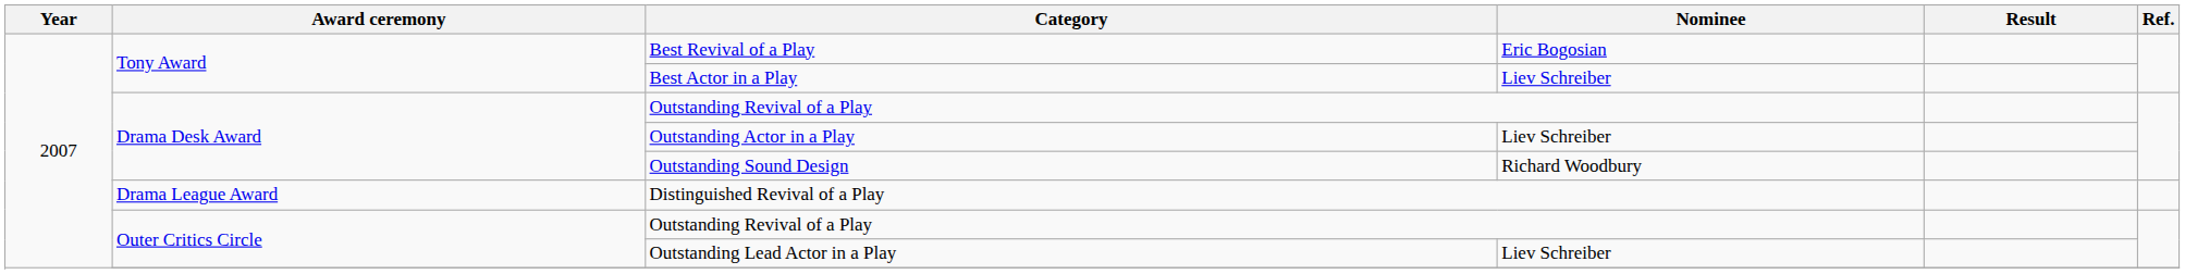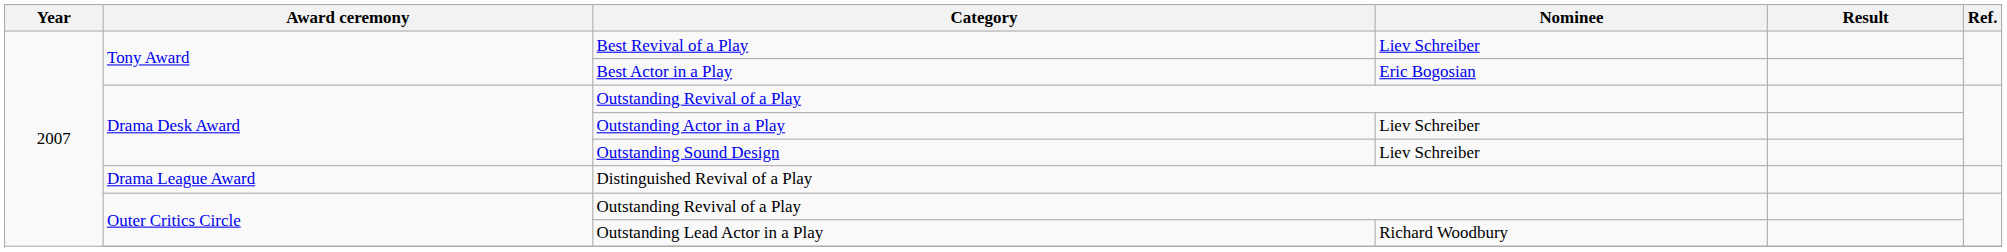 <table class="wikitable" width="95%">
 <tr>
 <th width="5%">Year</th>
 <th width="25%">Award ceremony</th>
 <th width="40%">Category</th>
 <th width="20%">Nominee</th>
 <th width="10%">Result</th>
 <th class=unsortable>Ref.</th>
 </tr>
 <tr>
 <td rowspan="18" align="center">2007</td>
 <td rowspan="2"><a href='#'>Tony Award</a></td>
 <td><a href='#'>Best Revival of a Play</a></td>
-<td><a href='#'>Eric Bogosian</a></td>
+<td><a href='#'>Liev Schreiber</a></td>
 <td></td>
 <td rowspan=2></td>
 </tr>
 <tr>
 <td><a href='#'>Best Actor in a Play</a></td>
-<td><a href='#'>Liev Schreiber</a></td>
+<td><a href='#'>Eric Bogosian</a></td>
 <td></td>
 </tr>
 <tr>
 <td rowspan=3><a href='#'>Drama Desk Award</a></td>
 <td colspan=2><a href='#'>Outstanding Revival of a Play</a></td>
 <td></td>
 <td rowspan=3></td>
 </tr>
 <tr>
 <td><a href='#'>Outstanding Actor in a Play</a></td>
 <td>Liev Schreiber</td>
 <td></td>
 </tr>
 <tr>
 <td><a href='#'>Outstanding Sound Design</a></td>
-<td>Richard Woodbury</td>
+<td>Liev Schreiber</td>
 <td></td>
 </tr>
 <tr>
 <td><a href='#'>Drama League Award</a></td>
 <td colspan=2>Distinguished Revival of a Play</td>
 <td></td>
 <td></td>
 </tr>
 <tr>
 <td rowspan=2><a href='#'>Outer Critics Circle</a></td>
 <td colspan=2>Outstanding Revival of a Play</td>
 <td></td>
 <td rowspan=2></td>
 </tr>
 <tr>
 <td>Outstanding Lead Actor in a Play</td>
-<td>Liev Schreiber</td>
+<td>Richard Woodbury</td>
 <td></td>
 </tr>
 <tr>
 </tr>
 </table>
